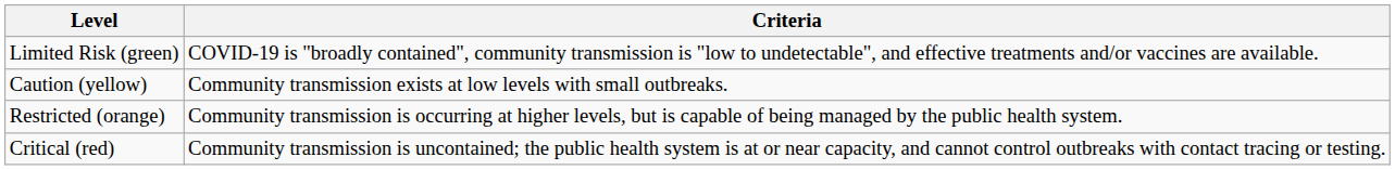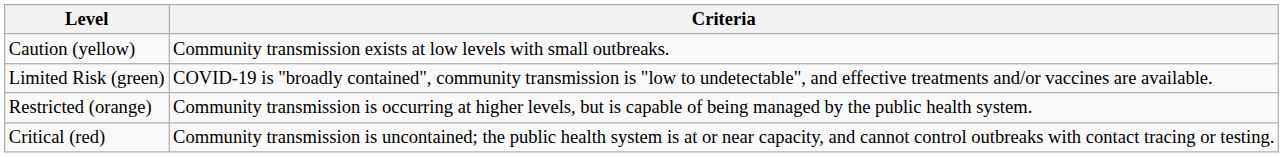 <table class="wikitable">
 <tr>
 <th>Level</th>
 <th>Criteria</th>
 </tr>
 <tr>
+<td>Caution (yellow)</td>
+<td>Community transmission exists at low levels with small outbreaks.</td>
+</tr>
+<tr>
 <td>Limited Risk (green)</td>
 <td>COVID-19 is "broadly contained", community transmission is "low to undetectable", and effective treatments and/or vaccines are available.</td>
-</tr>
-<tr>
-<td>Caution (yellow)</td>
-<td>Community transmission exists at low levels with small outbreaks.</td>
 </tr>
 <tr>
 <td>Restricted (orange)</td>
 <td>Community transmission is occurring at higher levels, but is capable of being managed by the public health system.</td>
 </tr>
 <tr>
 <td>Critical (red)</td>
 <td>Community transmission is uncontained; the public health system is at or near capacity, and cannot control outbreaks with contact tracing or testing.</td>
 </tr>
 </table>
